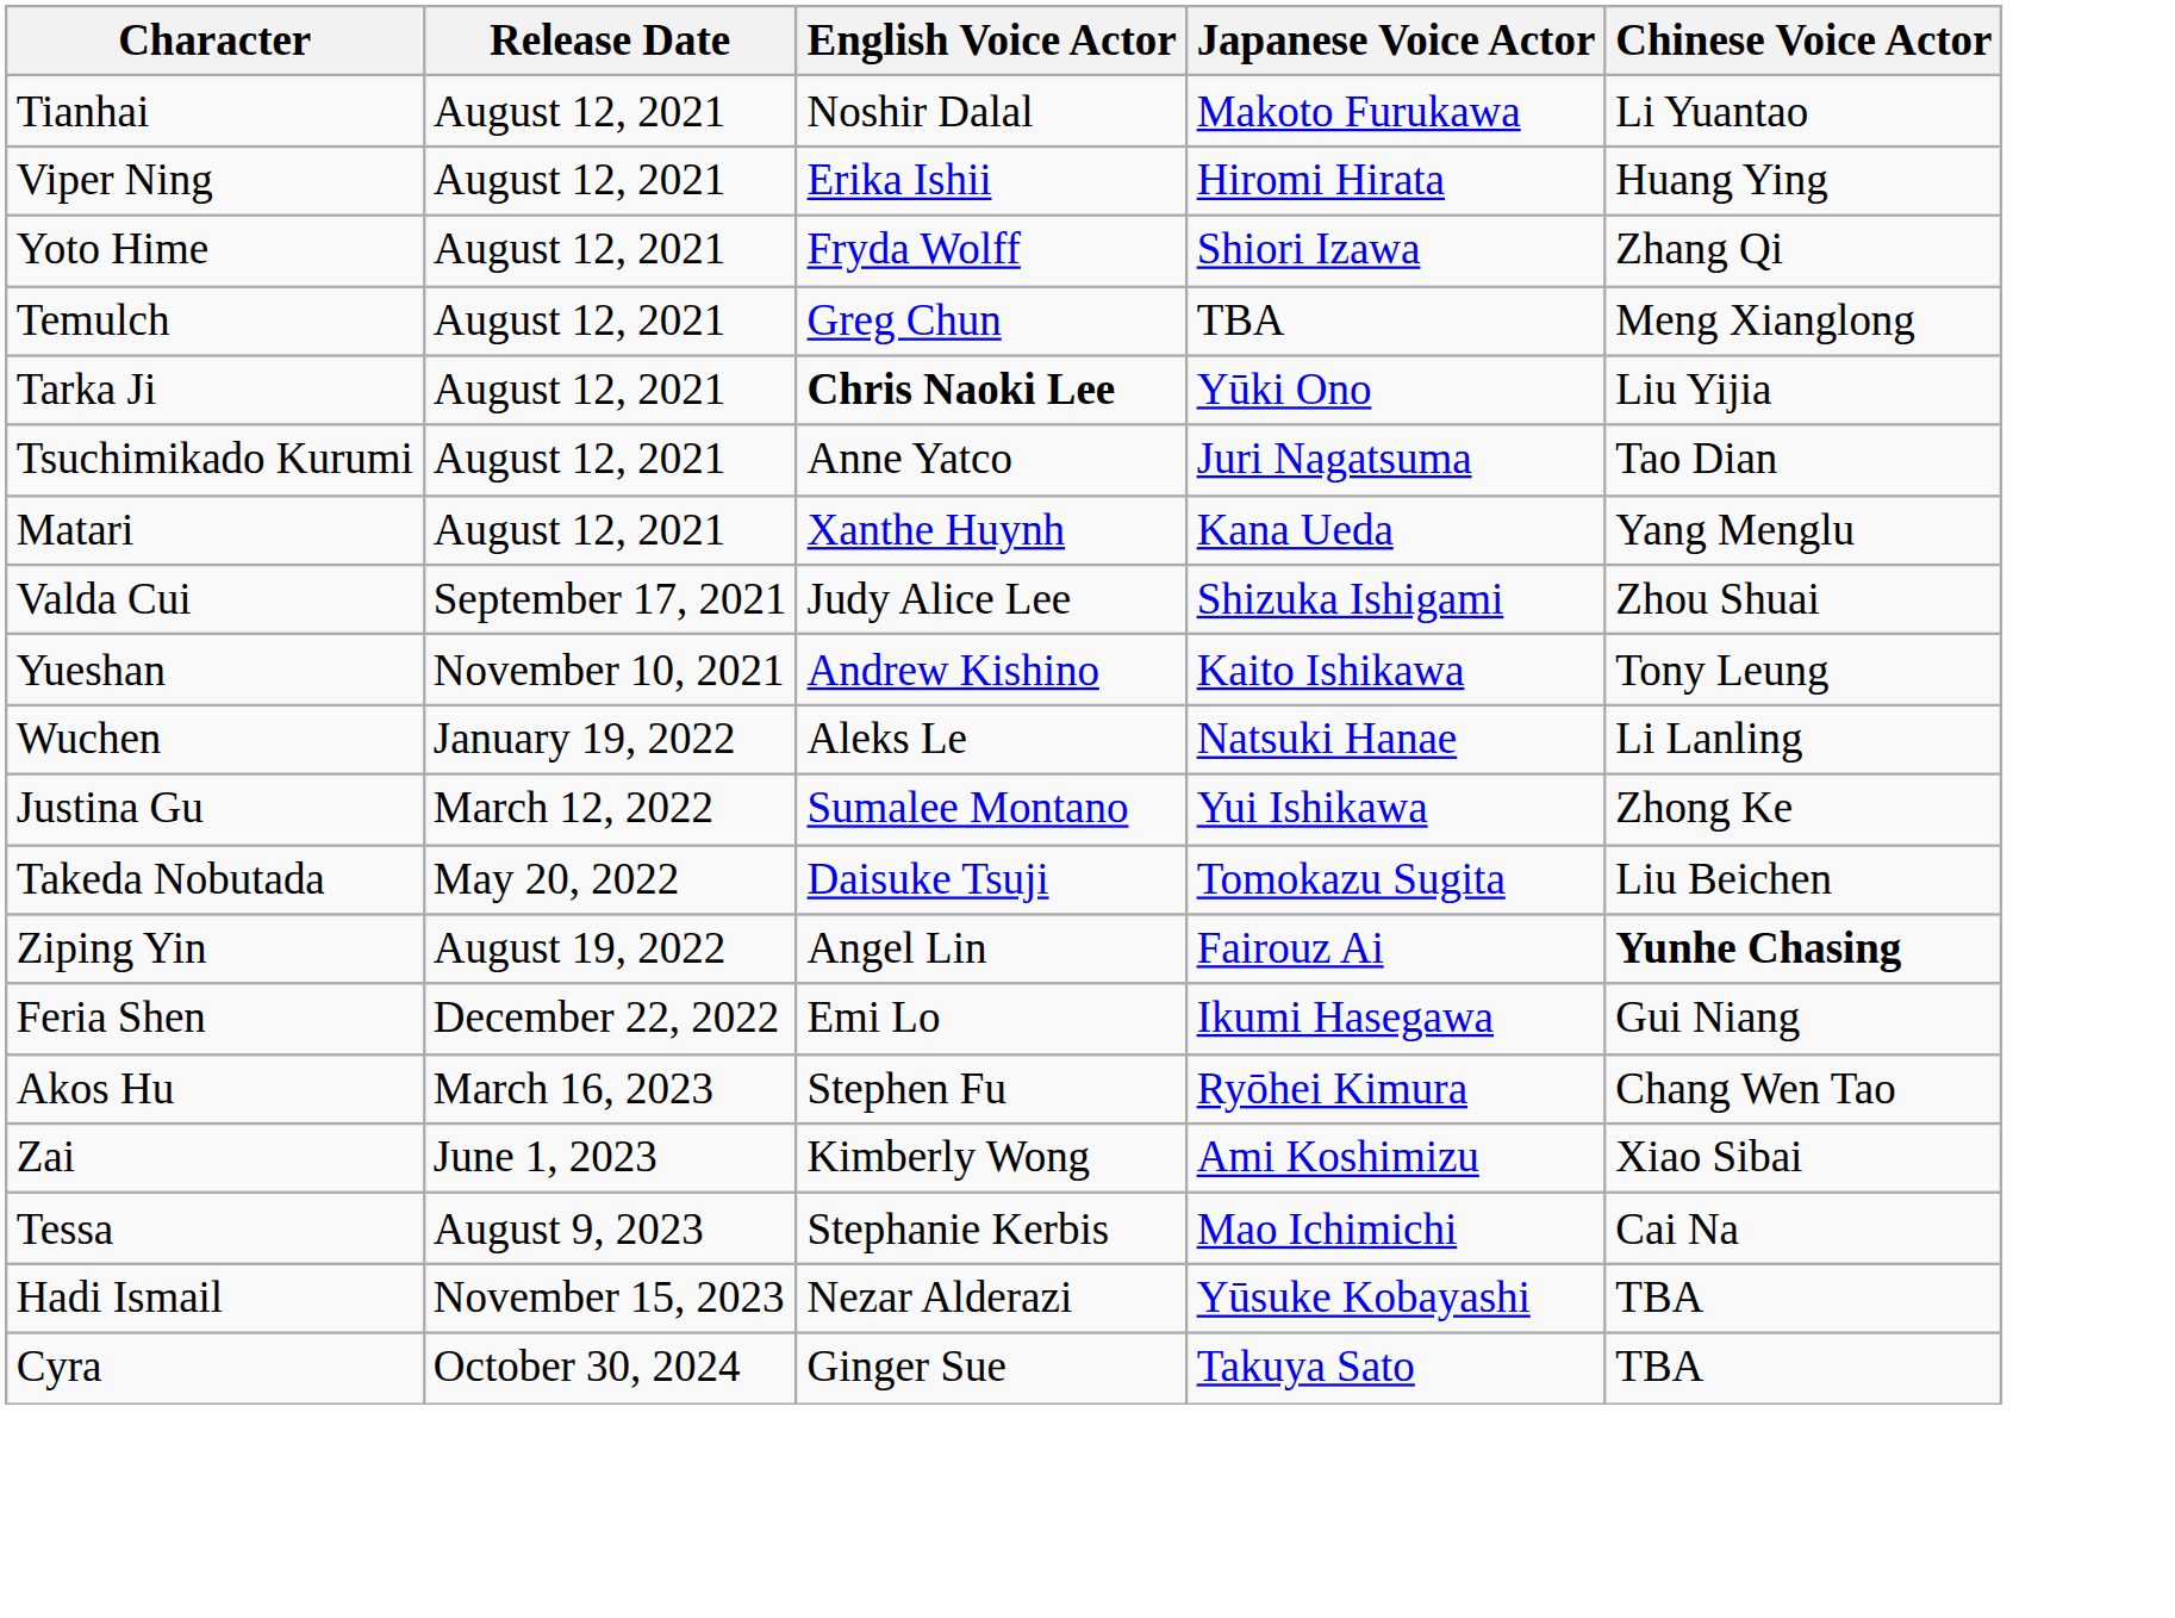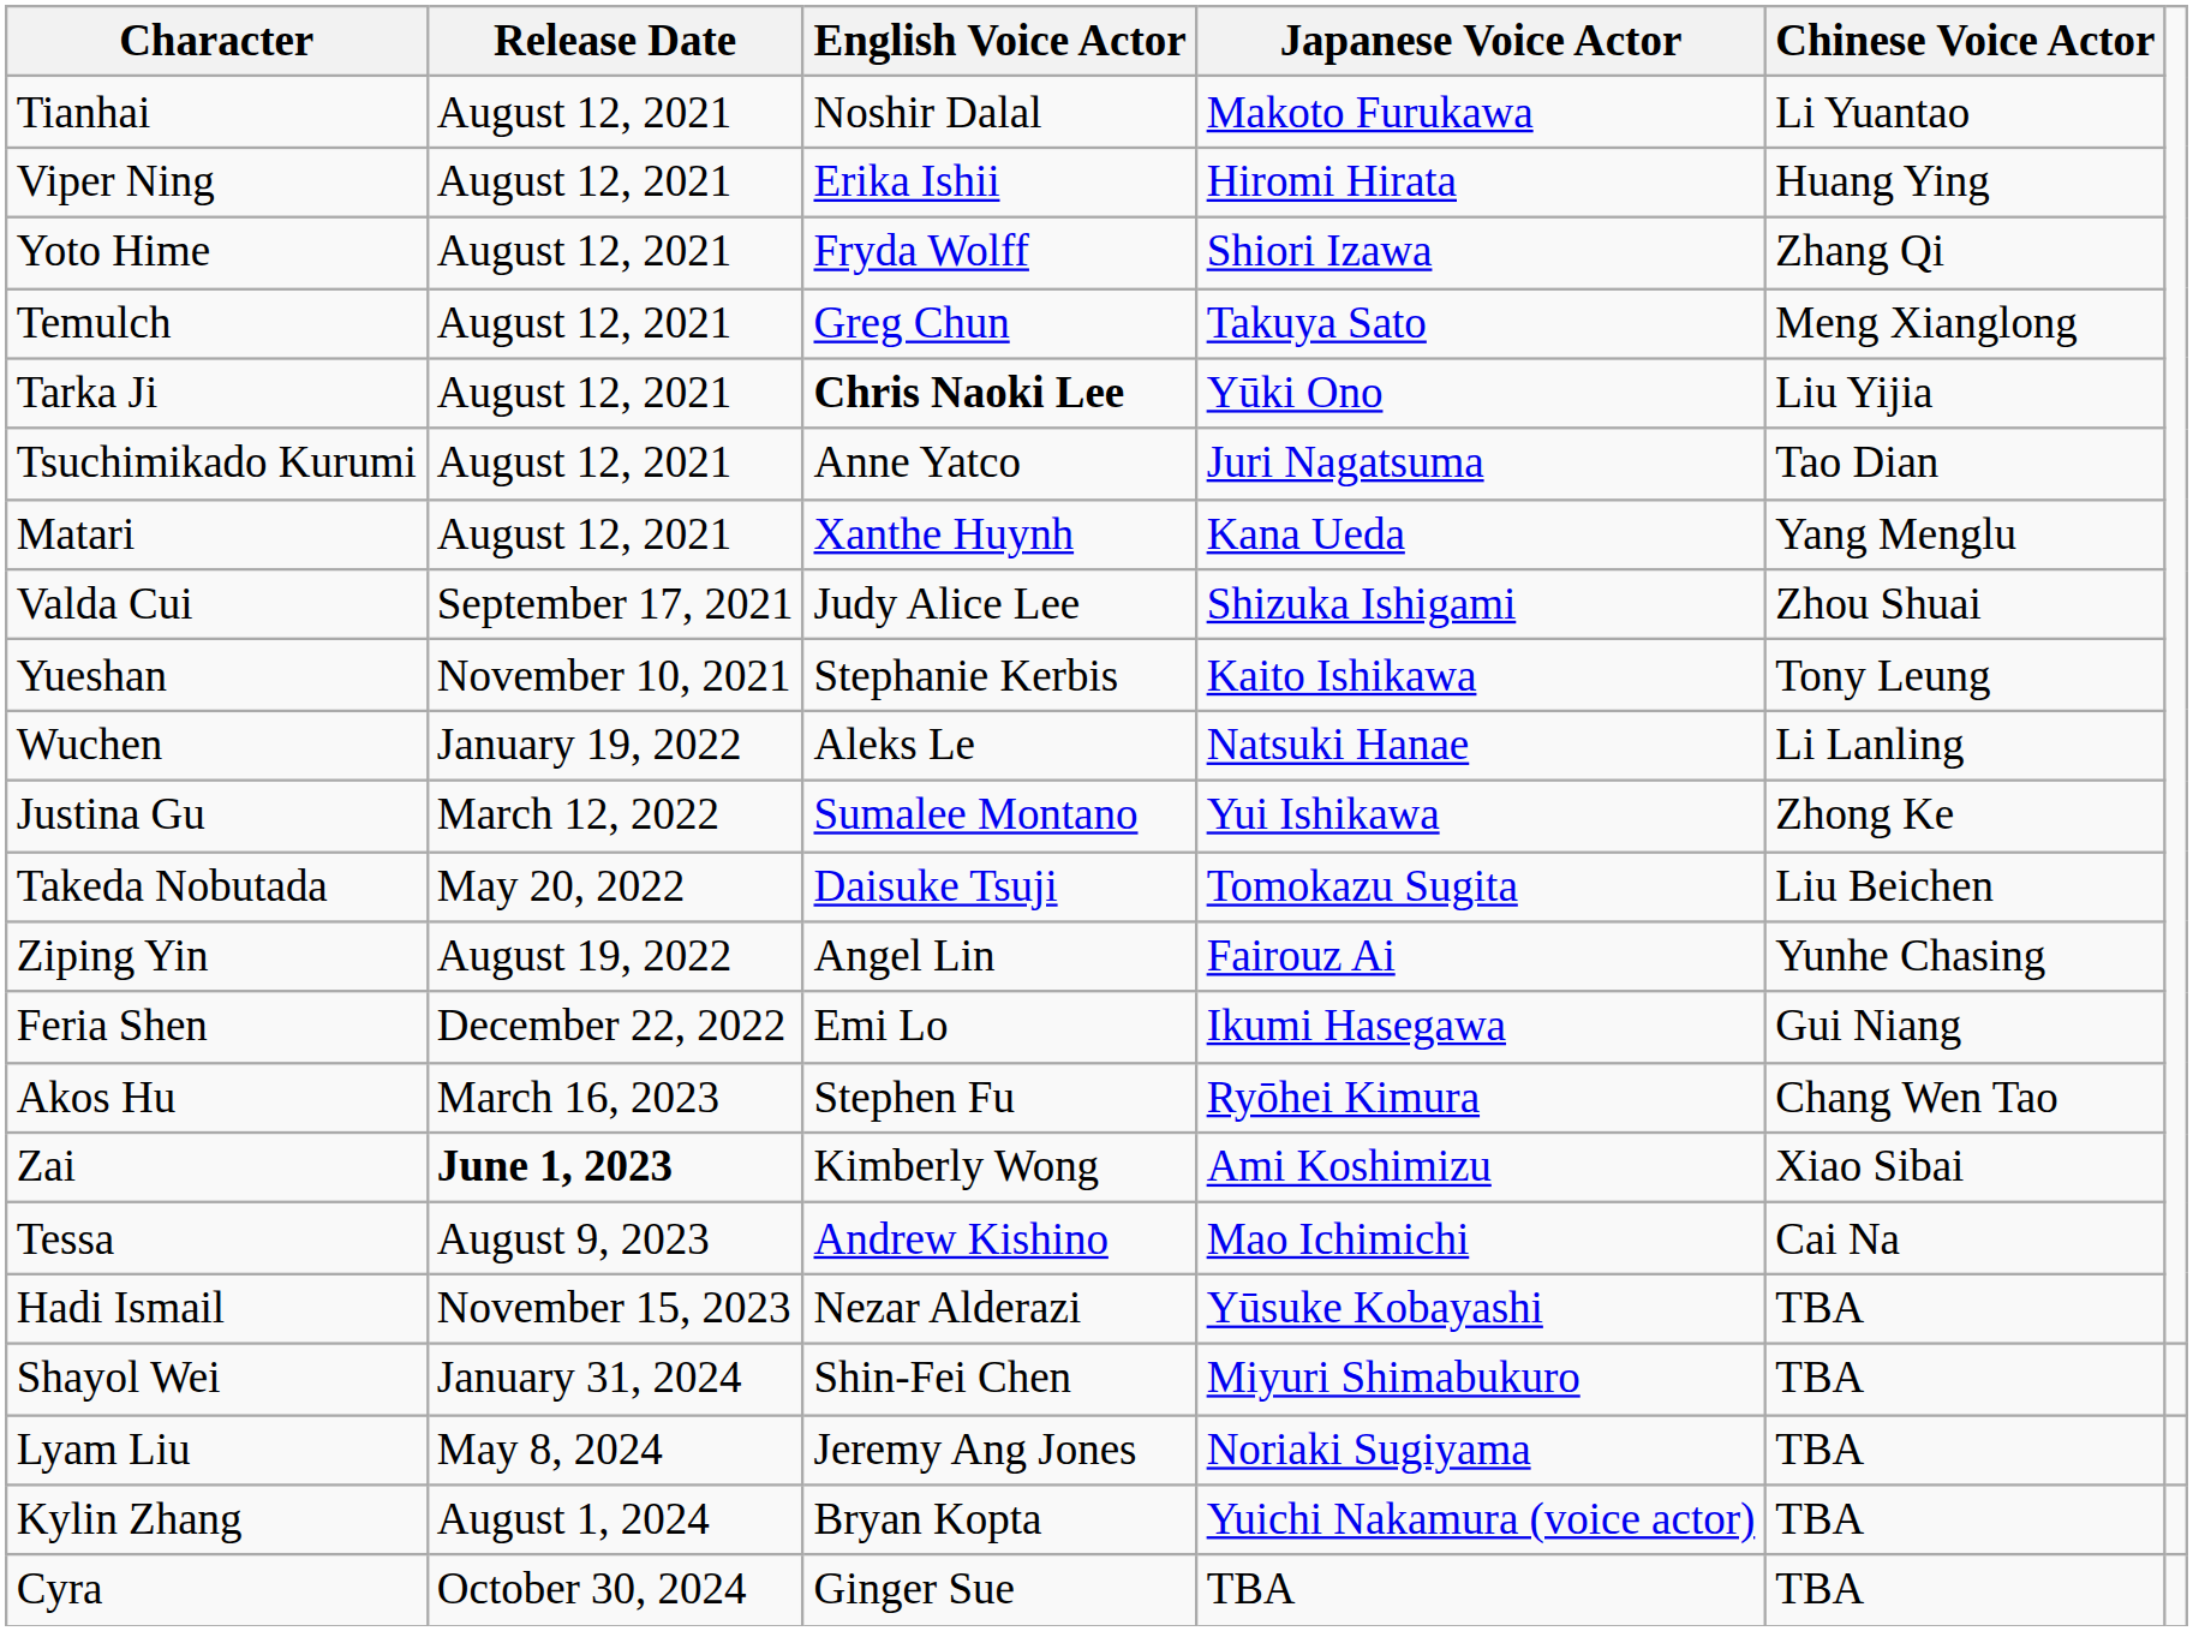 <table class="wikitable">
 <tr>
 <th>Character</th>
 <th>Release Date</th>
 <th>English Voice Actor</th>
 <th>Japanese Voice Actor</th>
 <th>Chinese Voice Actor</th>
 </tr>
 <tr>
 <td>Tianhai</td>
 <td>August 12, 2021</td>
 <td>Noshir Dalal</td>
 <td><a href='#'>Makoto Furukawa</a></td>
 <td>Li Yuantao</td>
 </tr>
 <tr>
 <td>Viper Ning</td>
 <td>August 12, 2021</td>
 <td><a href='#'>Erika Ishii</a></td>
 <td><a href='#'>Hiromi Hirata</a></td>
 <td>Huang Ying</td>
 </tr>
 <tr>
 <td>Yoto Hime</td>
 <td>August 12, 2021</td>
 <td><a href='#'>Fryda Wolff</a></td>
 <td><a href='#'>Shiori Izawa</a></td>
 <td>Zhang Qi</td>
 </tr>
 <tr>
 <td>Temulch</td>
 <td>August 12, 2021</td>
 <td><a href='#'>Greg Chun</a></td>
-<td>TBA</td>
+<td><a href='#'>Takuya Sato</a></td>
 <td>Meng Xianglong</td>
 </tr>
 <tr>
 <td>Tarka Ji</td>
 <td>August 12, 2021</td>
 <td><strong>Chris Naoki Lee</strong></td>
 <td><a href='#'>Yūki Ono</a></td>
 <td>Liu Yijia</td>
 </tr>
 <tr>
 <td>Tsuchimikado Kurumi</td>
 <td>August 12, 2021</td>
 <td>Anne Yatco</td>
 <td><a href='#'>Juri Nagatsuma</a></td>
 <td>Tao Dian</td>
 </tr>
 <tr>
 <td>Matari</td>
 <td>August 12, 2021</td>
 <td><a href='#'>Xanthe Huynh</a></td>
 <td><a href='#'>Kana Ueda</a></td>
 <td>Yang Menglu</td>
 </tr>
 <tr>
 <td>Valda Cui</td>
 <td>September 17, 2021</td>
 <td>Judy Alice Lee</td>
 <td><a href='#'>Shizuka Ishigami</a></td>
 <td>Zhou Shuai</td>
 </tr>
 <tr>
 <td>Yueshan</td>
 <td>November 10, 2021</td>
-<td><a href='#'>Andrew Kishino</a></td>
+<td>Stephanie Kerbis</td>
 <td><a href='#'>Kaito Ishikawa</a></td>
 <td>Tony Leung</td>
 </tr>
 <tr>
 <td>Wuchen</td>
 <td>January 19, 2022</td>
 <td>Aleks Le</td>
 <td><a href='#'>Natsuki Hanae</a></td>
 <td>Li Lanling</td>
 </tr>
 <tr>
 <td>Justina Gu</td>
 <td>March 12, 2022</td>
 <td><a href='#'>Sumalee Montano</a></td>
 <td><a href='#'>Yui Ishikawa</a></td>
 <td>Zhong Ke</td>
 </tr>
 <tr>
 <td>Takeda Nobutada</td>
 <td>May 20, 2022</td>
 <td><a href='#'>Daisuke Tsuji</a></td>
 <td><a href='#'>Tomokazu Sugita</a></td>
 <td>Liu Beichen</td>
 </tr>
 <tr>
 <td>Ziping Yin</td>
 <td>August 19, 2022</td>
 <td>Angel Lin</td>
 <td><a href='#'>Fairouz Ai</a></td>
-<td><strong>Yunhe Chasing</strong></td>
+<td>Yunhe Chasing</td>
 </tr>
 <tr>
 <td>Feria Shen</td>
 <td>December 22, 2022</td>
 <td>Emi Lo</td>
 <td><a href='#'>Ikumi Hasegawa</a></td>
 <td>Gui Niang</td>
 </tr>
 <tr>
 <td>Akos Hu</td>
 <td>March 16, 2023</td>
 <td>Stephen Fu</td>
 <td><a href='#'>Ryōhei Kimura</a></td>
 <td>Chang Wen Tao</td>
 </tr>
 <tr>
 <td>Zai</td>
-<td>June 1, 2023</td>
+<td><strong>June 1, 2023</strong></td>
 <td>Kimberly Wong</td>
 <td><a href='#'>Ami Koshimizu</a></td>
 <td>Xiao Sibai</td>
 </tr>
 <tr>
 <td>Tessa</td>
 <td>August 9, 2023</td>
-<td>Stephanie Kerbis</td>
+<td><a href='#'>Andrew Kishino</a></td>
 <td><a href='#'>Mao Ichimichi</a></td>
 <td>Cai Na</td>
 </tr>
 <tr>
 <td>Hadi Ismail</td>
 <td>November 15, 2023</td>
 <td>Nezar Alderazi</td>
 <td><a href='#'>Yūsuke Kobayashi</a></td>
 <td>TBA</td>
 </tr>
 <tr>
+<td>Shayol Wei</td>
+<td>January 31, 2024</td>
+<td>Shin-Fei Chen</td>
+<td><a href='#'>Miyuri Shimabukuro</a></td>
+<td>TBA</td>
+<td></td>
+</tr>
+<tr>
+<td>Lyam Liu</td>
+<td>May 8, 2024</td>
+<td>Jeremy Ang Jones</td>
+<td><a href='#'>Noriaki Sugiyama</a></td>
+<td>TBA</td>
+<td></td>
+</tr>
+<tr>
+<td>Kylin Zhang</td>
+<td>August 1, 2024</td>
+<td>Bryan Kopta</td>
+<td><a href='#'>Yuichi Nakamura (voice actor)</a></td>
+<td>TBA</td>
+<td></td>
+</tr>
+<tr>
 <td>Cyra</td>
 <td>October 30, 2024</td>
 <td>Ginger Sue</td>
-<td><a href='#'>Takuya Sato</a></td>
+<td>TBA</td>
 <td>TBA</td>
 </tr>
 </table>
